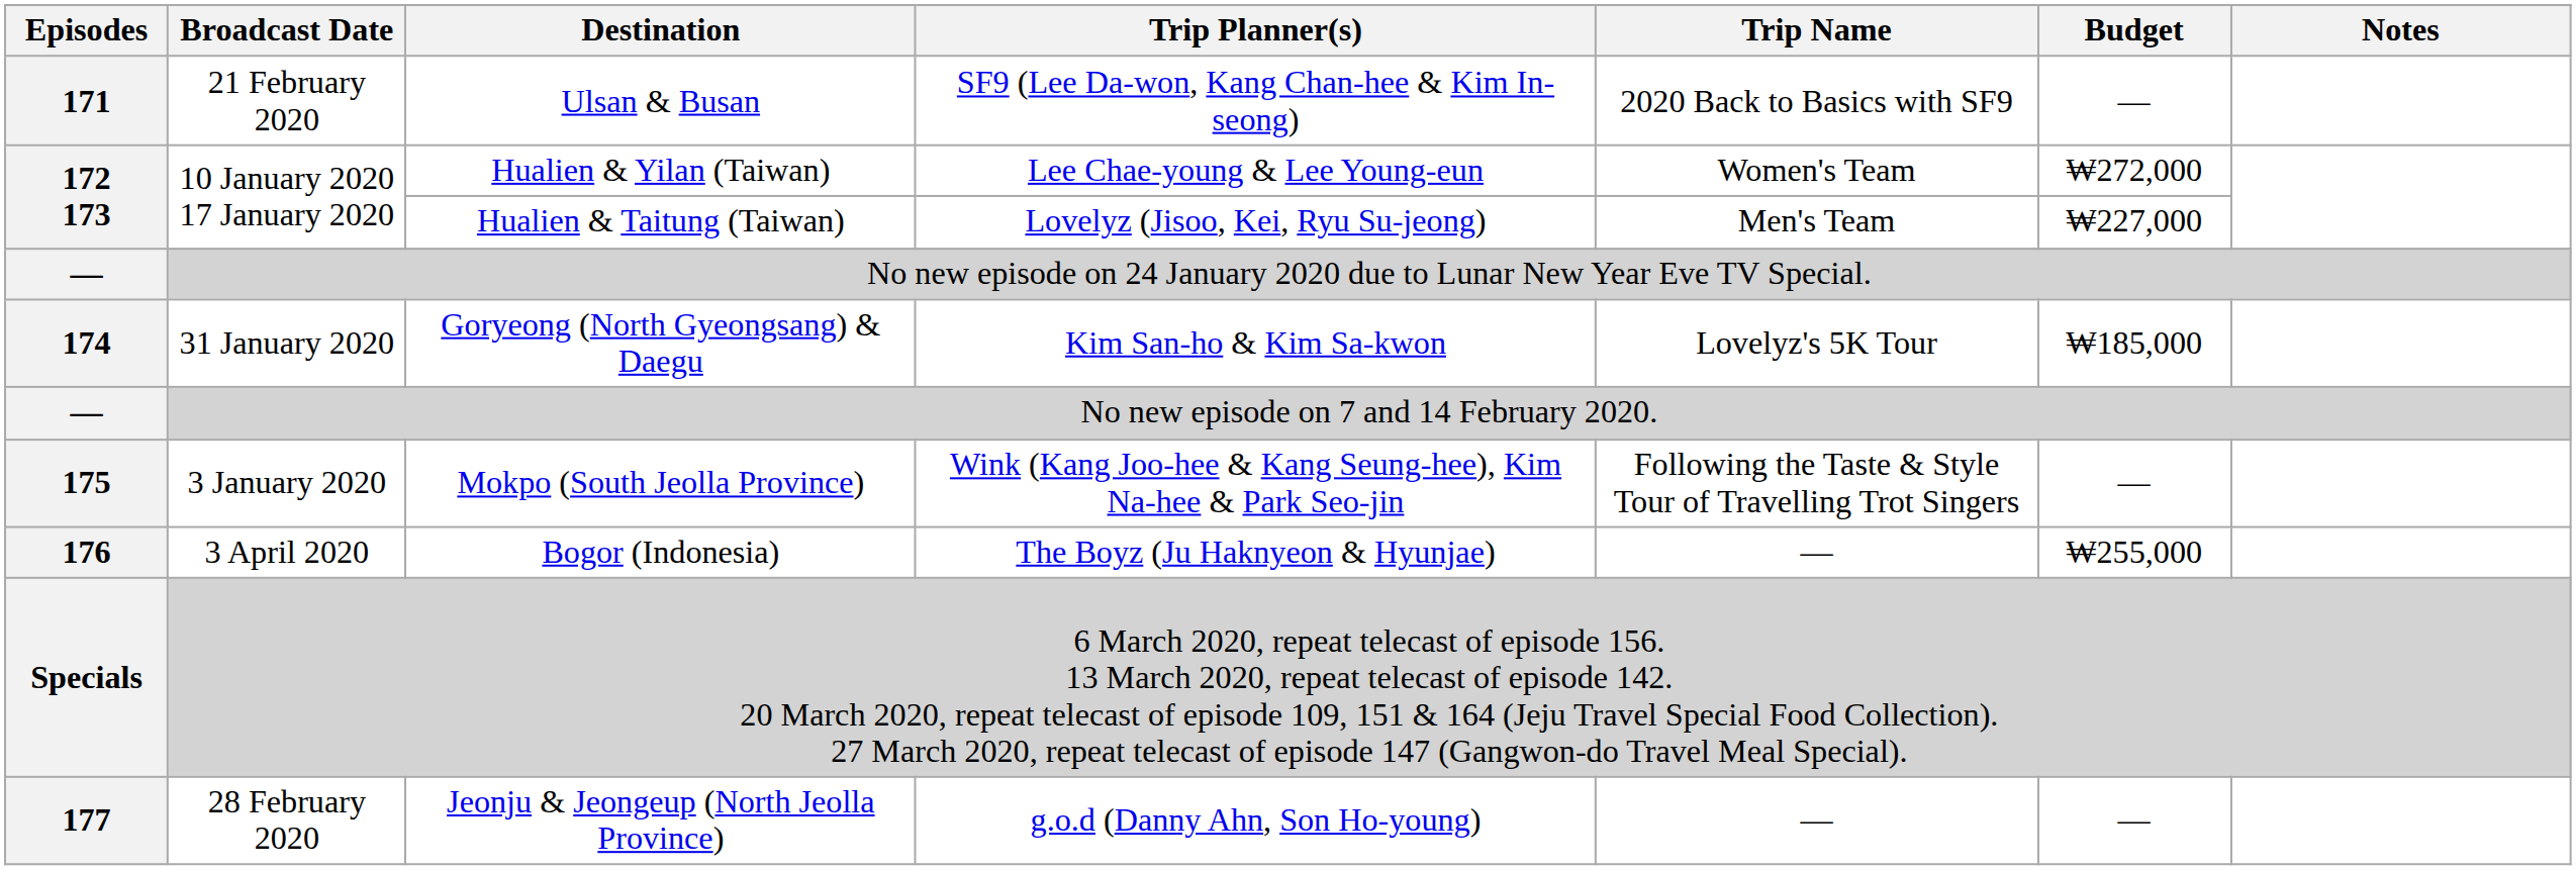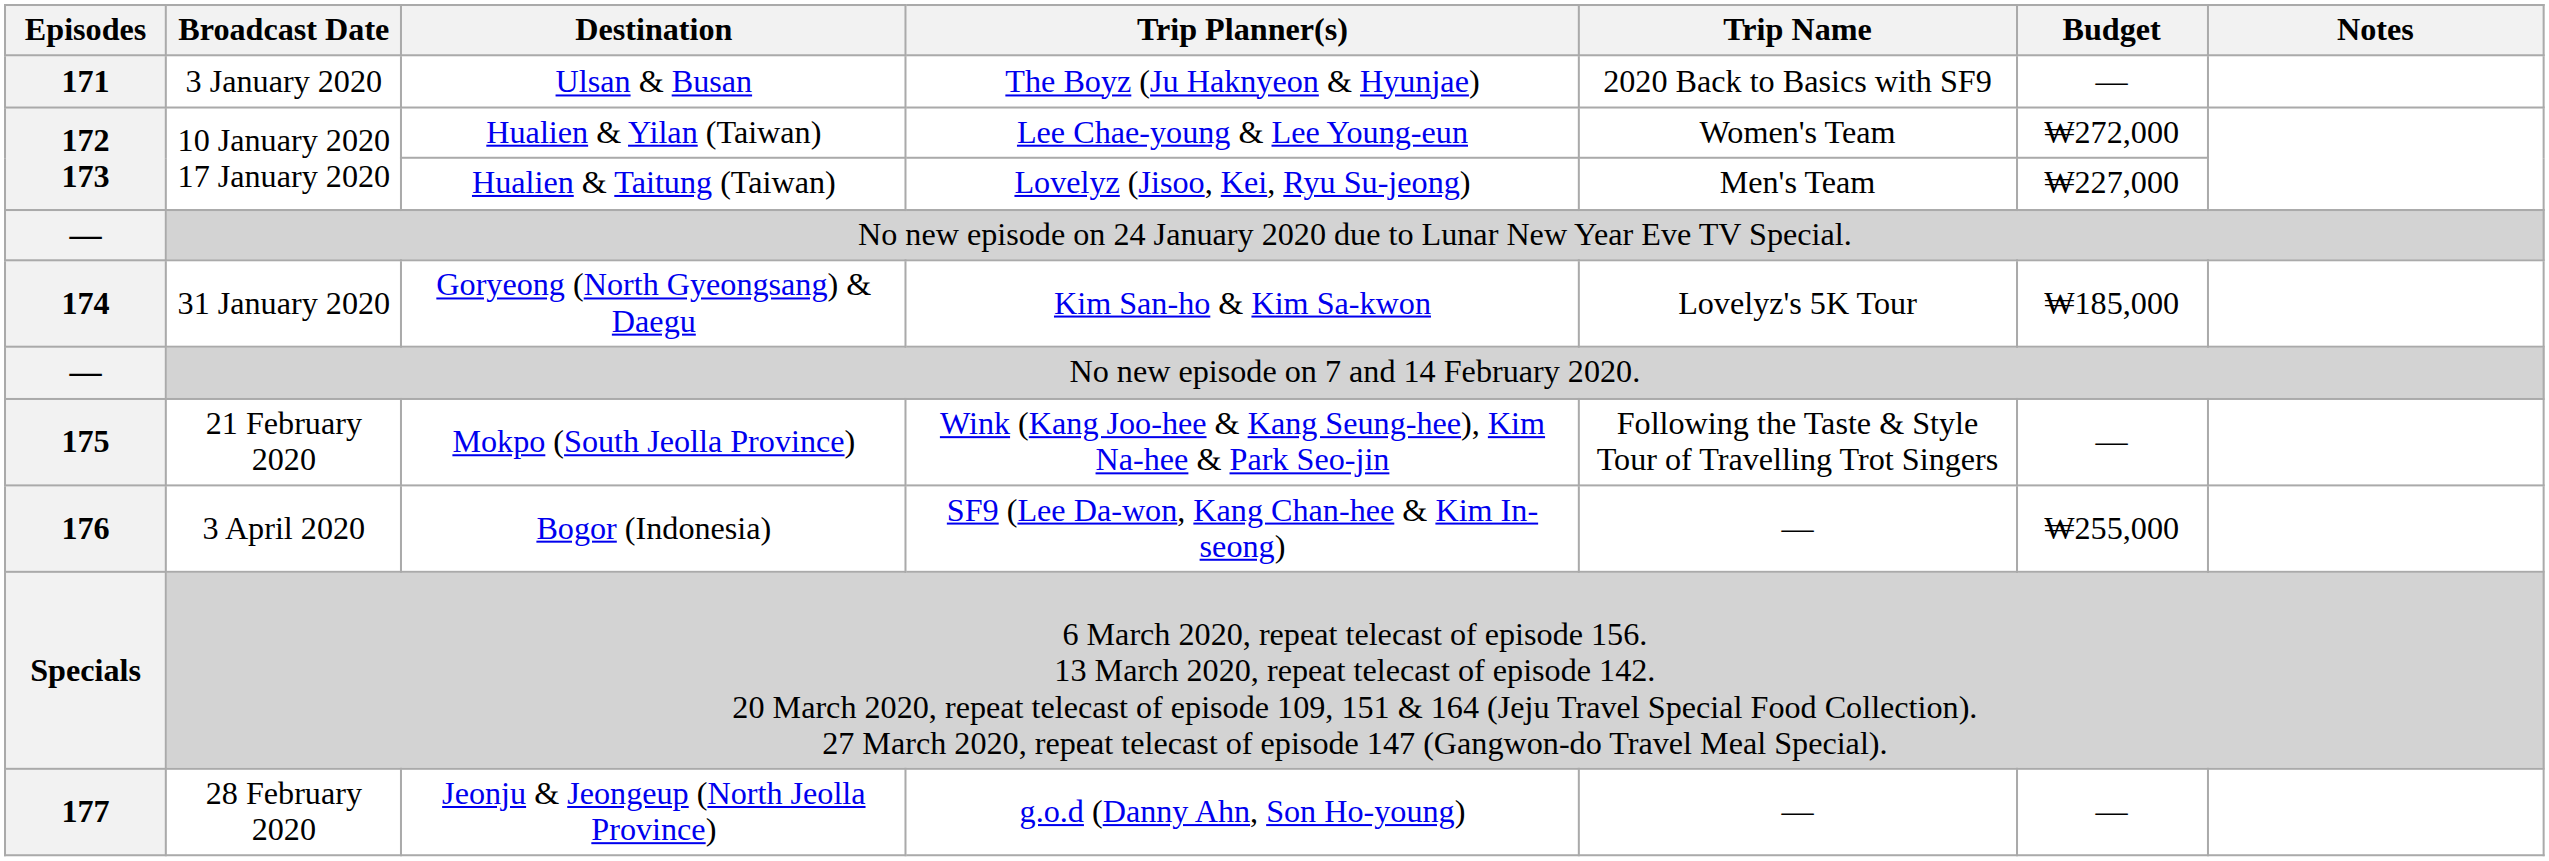 <table class=wikitable style=text-align:center;width:100%;background:#ffffff>
 <tr>
 <th width=3%>Episodes</th>
 <th width=7%>Broadcast Date</th>
 <th width=15%>Destination</th>
 <th width=20%>Trip Planner(s)</th>
 <th width=13%>Trip Name</th>
 <th width=5%>Budget</th>
 <th width=10%>Notes</th>
 </tr>
 <tr>
 <th>171</th>
-<td>21 February 2020</td>
+<td>3 January 2020</td>
 <td><a href='#'>Ulsan</a> & <a href='#'>Busan</a></td>
-<td><a href='#'>SF9</a> (<a href='#'>Lee Da-won</a>, <a href='#'>Kang Chan-hee</a> & <a href='#'>Kim In-seong</a>)</td>
+<td><a href='#'>The Boyz</a> (<a href='#'>Ju Haknyeon</a> & <a href='#'>Hyunjae</a>)</td>
 <td>2020 Back to Basics with SF9</td>
 <td>—</td>
 <td></td>
 </tr>
 <tr>
 <th rowspan=2>172<br>173</th>
 <td rowspan=2>10 January 2020<br>17 January 2020</td>
 <td><a href='#'>Hualien</a> & <a href='#'>Yilan</a> (Taiwan)</td>
 <td><a href='#'>Lee Chae-young</a> & <a href='#'>Lee Young-eun</a></td>
 <td>Women's Team</td>
 <td>₩272,000</td>
 <td rowspan=2></td>
 </tr>
 <tr>
 <td><a href='#'>Hualien</a> & <a href='#'>Taitung</a> (Taiwan)</td>
 <td><a href='#'>Lovelyz</a> (<a href='#'>Jisoo</a>, <a href='#'>Kei</a>, <a href='#'>Ryu Su-jeong</a>)</td>
 <td>Men's Team</td>
 <td>₩227,000</td>
 </tr>
 <tr>
 <th>—</th>
 <td colspan=6 style=background:lightgray>No new episode on 24 January 2020 due to Lunar New Year Eve TV Special.</td>
 </tr>
 <tr>
 <th>174</th>
 <td>31 January 2020</td>
 <td><a href='#'>Goryeong</a> (<a href='#'>North Gyeongsang</a>) & <a href='#'>Daegu</a></td>
 <td><a href='#'>Kim San-ho</a> & <a href='#'>Kim Sa-kwon</a></td>
 <td>Lovelyz's 5K Tour</td>
 <td>₩185,000</td>
 <td></td>
 </tr>
 <tr>
 <th>—</th>
 <td colspan=6 style=background:lightgray>No new episode on 7 and 14 February 2020.</td>
 </tr>
 <tr>
 <th>175</th>
-<td>3 January 2020</td>
+<td>21 February 2020</td>
 <td><a href='#'>Mokpo</a> (<a href='#'>South Jeolla Province</a>)</td>
 <td><a href='#'>Wink</a> (<a href='#'>Kang Joo-hee</a> & <a href='#'>Kang Seung-hee</a>), <a href='#'>Kim Na-hee</a> & <a href='#'>Park Seo-jin</a></td>
 <td>Following the Taste & Style Tour of Travelling Trot Singers</td>
 <td>—</td>
 <td></td>
 </tr>
 <tr>
 <th>176</th>
 <td>3 April 2020</td>
 <td><a href='#'>Bogor</a> (Indonesia)</td>
-<td><a href='#'>The Boyz</a> (<a href='#'>Ju Haknyeon</a> & <a href='#'>Hyunjae</a>)</td>
+<td><a href='#'>SF9</a> (<a href='#'>Lee Da-won</a>, <a href='#'>Kang Chan-hee</a> & <a href='#'>Kim In-seong</a>)</td>
 <td>—</td>
 <td>₩255,000</td>
 <td></td>
 </tr>
 <tr>
 <th>Specials</th>
 <td colspan=6 style=background:lightgray><br> 6 March 2020, repeat telecast of episode 156.<br>13 March 2020, repeat telecast of episode 142.<br>20 March 2020, repeat telecast of episode 109, 151 & 164 (Jeju Travel Special Food Collection).<br>27 March 2020, repeat telecast of episode 147 (Gangwon-do Travel Meal Special).</td>
 </tr>
 <tr>
 <th>177</th>
 <td>28 February 2020</td>
 <td><a href='#'>Jeonju</a> & <a href='#'>Jeongeup</a> (<a href='#'>North Jeolla Province</a>)</td>
 <td><a href='#'>g.o.d</a> (<a href='#'>Danny Ahn</a>, <a href='#'>Son Ho-young</a>)</td>
 <td>—</td>
 <td>—</td>
 <td></td>
 </tr>
 </table>
